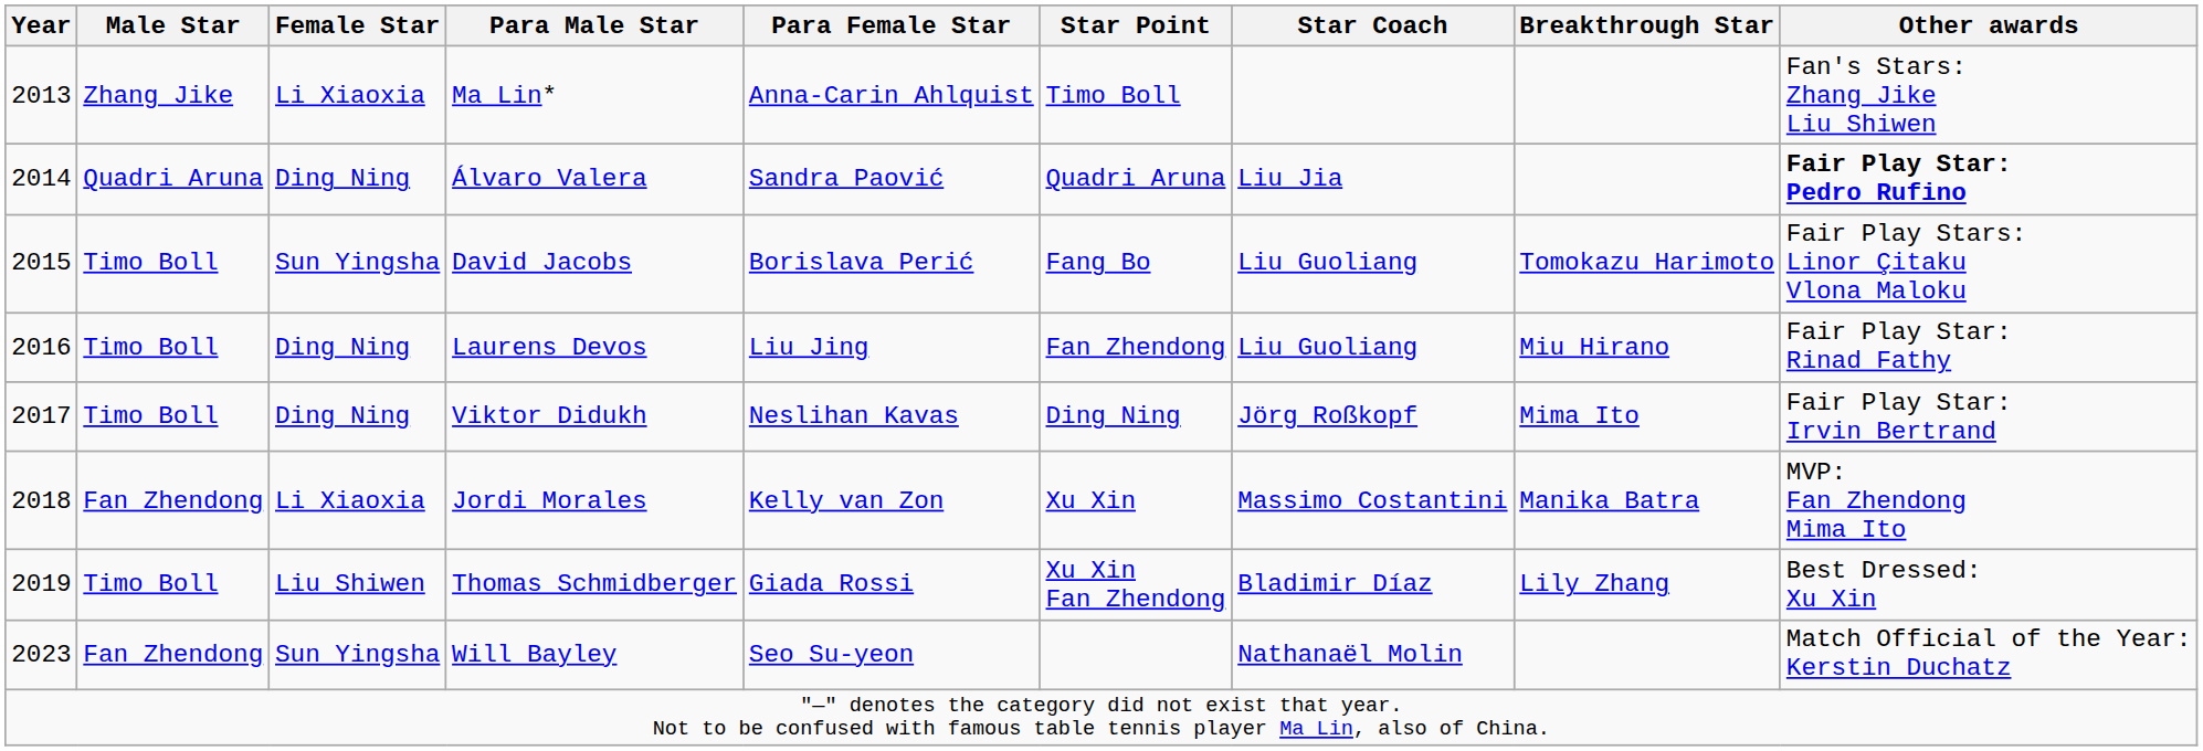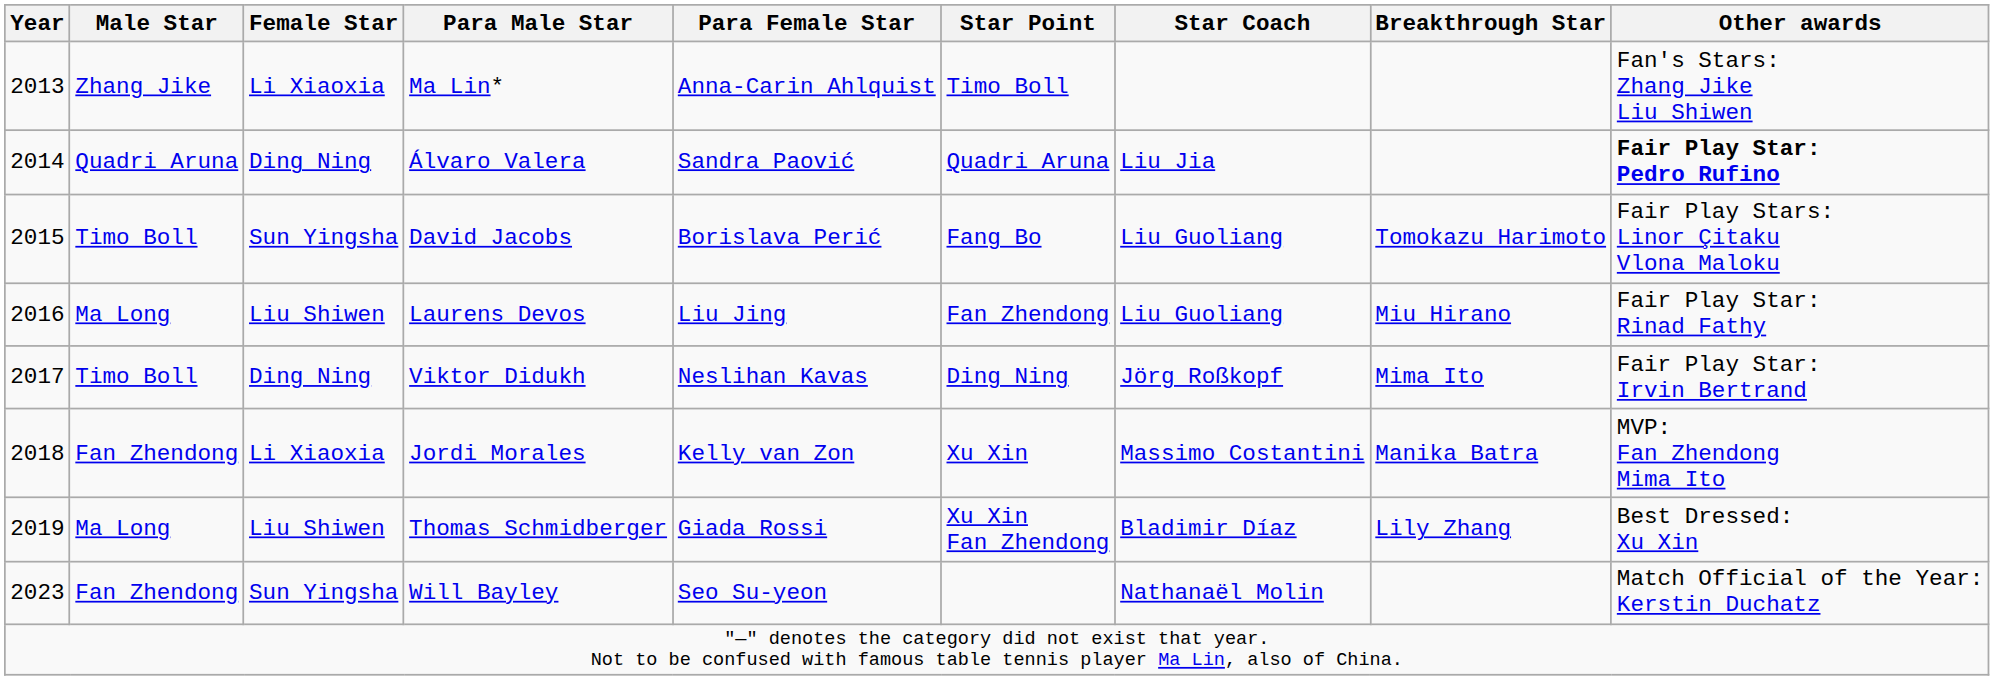 <table class="wikitable">
 <tr>
 <th>Year</th>
 <th>Male Star</th>
 <th>Female Star</th>
 <th>Para Male Star</th>
 <th>Para Female Star</th>
 <th>Star Point</th>
 <th>Star Coach</th>
 <th>Breakthrough Star</th>
 <th>Other awards</th>
 </tr>
 <tr>
 <td>2013</td>
 <td> <a href='#'>Zhang Jike</a></td>
 <td> <a href='#'>Li Xiaoxia</a></td>
 <td> <a href='#'>Ma Lin</a>*</td>
 <td> <a href='#'>Anna-Carin Ahlquist</a></td>
 <td> <a href='#'>Timo Boll</a></td>
 <td></td>
 <td></td>
 <td>Fan's Stars:<br> <a href='#'>Zhang Jike</a><br> <a href='#'>Liu Shiwen</a></td>
 </tr>
 <tr>
 <td>2014</td>
 <td> <a href='#'>Quadri Aruna</a></td>
 <td> <a href='#'>Ding Ning</a></td>
 <td> <a href='#'>Álvaro Valera</a></td>
 <td> <a href='#'>Sandra Paović</a></td>
 <td> <a href='#'>Quadri Aruna</a></td>
 <td> <a href='#'>Liu Jia</a></td>
 <td></td>
 <td><strong>Fair Play Star:<br> <a href='#'>Pedro Rufino</a></strong></td>
 </tr>
 <tr>
 <td>2015</td>
 <td> <a href='#'>Timo Boll</a></td>
 <td> <a href='#'>Sun Yingsha</a></td>
 <td> <a href='#'>David Jacobs</a></td>
 <td> <a href='#'>Borislava Perić</a></td>
 <td> <a href='#'>Fang Bo</a></td>
 <td> <a href='#'>Liu Guoliang</a></td>
 <td> <a href='#'>Tomokazu Harimoto</a></td>
 <td>Fair Play Stars:<br> <a href='#'>Linor Çitaku</a><br> <a href='#'>Vlona Maloku</a></td>
 </tr>
 <tr>
 <td>2016</td>
-<td> <a href='#'>Timo Boll</a></td>
-<td> <a href='#'>Ding Ning</a></td>
+<td> <a href='#'>Ma Long</a></td>
+<td> <a href='#'>Liu Shiwen</a></td>
 <td> <a href='#'>Laurens Devos</a></td>
 <td> <a href='#'>Liu Jing</a></td>
 <td> <a href='#'>Fan Zhendong</a></td>
 <td> <a href='#'>Liu Guoliang</a></td>
 <td> <a href='#'>Miu Hirano</a></td>
 <td>Fair Play Star:<br> <a href='#'>Rinad Fathy</a></td>
 </tr>
 <tr>
 <td>2017</td>
 <td> <a href='#'>Timo Boll</a></td>
 <td> <a href='#'>Ding Ning</a></td>
 <td> <a href='#'>Viktor Didukh</a></td>
 <td> <a href='#'>Neslihan Kavas</a></td>
 <td> <a href='#'>Ding Ning</a></td>
 <td> <a href='#'>Jörg Roßkopf</a></td>
 <td> <a href='#'>Mima Ito</a></td>
 <td>Fair Play Star:<br> <a href='#'>Irvin Bertrand</a></td>
 </tr>
 <tr>
 <td>2018</td>
 <td> <a href='#'>Fan Zhendong</a></td>
 <td> <a href='#'>Li Xiaoxia</a></td>
 <td> <a href='#'>Jordi Morales</a></td>
 <td> <a href='#'>Kelly van Zon</a></td>
 <td> <a href='#'>Xu Xin</a></td>
 <td> <a href='#'>Massimo Costantini</a></td>
 <td> <a href='#'>Manika Batra</a></td>
 <td>MVP:<br> <a href='#'>Fan Zhendong</a><br> <a href='#'>Mima Ito</a></td>
 </tr>
 <tr>
 <td>2019</td>
-<td> <a href='#'>Timo Boll</a></td>
+<td> <a href='#'>Ma Long</a></td>
 <td> <a href='#'>Liu Shiwen</a></td>
 <td> <a href='#'>Thomas Schmidberger</a></td>
 <td> <a href='#'>Giada Rossi</a></td>
 <td> <a href='#'>Xu Xin</a><br> <a href='#'>Fan Zhendong</a></td>
 <td> <a href='#'>Bladimir Díaz</a></td>
 <td> <a href='#'>Lily Zhang</a></td>
 <td>Best Dressed:<br> <a href='#'>Xu Xin</a></td>
 </tr>
 <tr>
 <td>2023</td>
 <td> <a href='#'>Fan Zhendong</a></td>
 <td> <a href='#'>Sun Yingsha</a></td>
 <td> <a href='#'>Will Bayley</a></td>
 <td> <a href='#'>Seo Su-yeon</a></td>
 <td></td>
 <td> <a href='#'>Nathanaël Molin</a></td>
 <td></td>
 <td>Match Official of the Year:<br> <a href='#'>Kerstin Duchatz</a></td>
 </tr>
 <tr>
 <td align="center" colspan="30" style="font-size: 8pt">"—" denotes the category did not exist that year.<br>Not to be confused with famous table tennis player <a href='#'>Ma Lin</a>, also of China.</td>
 </tr>
 </table>
